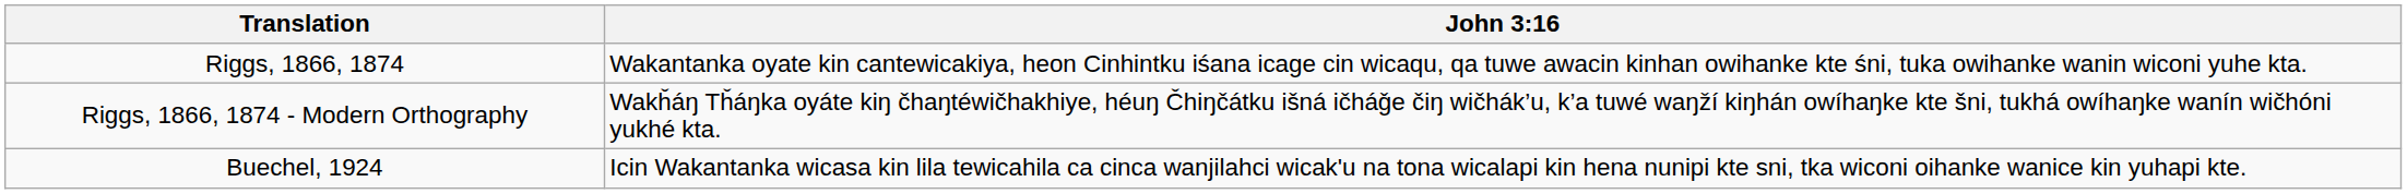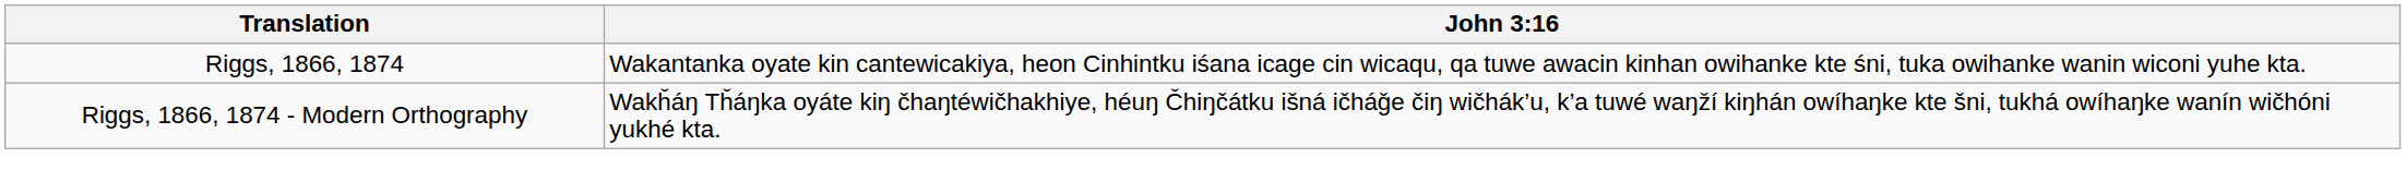 <table class="wikitable">
 <tr>
 <th style="text-align:center; width:25%;">Translation</th>
 <th>John 3:16</th>
 </tr>
 <tr>
 <td style="text-align:center;">Riggs, 1866, 1874</td>
 <td>Wakantanka oyate kin cantewicakiya, heon Cinhintku iśana icage cin wicaqu, qa tuwe awacin kinhan owihanke kte śni, tuka owihanke wanin wiconi yuhe kta.</td>
 </tr>
 <tr>
 <td style="text-align:center;">Riggs, 1866, 1874 - Modern Orthography</td>
 <td>Wakȟáŋ Tȟáŋka oyáte kiŋ čhaŋtéwičhakhiye, héuŋ Čhiŋčátku išná ičháǧe čiŋ wičhák’u, k’a tuwé waŋží kiŋhán owíhaŋke kte šni, tukhá owíhaŋke wanín wičhóni yukhé kta.</td>
 </tr>
-<tr>
-<td style="text-align:center;">Buechel, 1924</td>
-<td>Icin Wakantanka wicasa kin lila tewicahila ca cinca wanjilahci wicak'u na tona wicalapi kin hena nunipi kte sni, tka wiconi oihanke wanice kin yuhapi kte.</td>
-</tr>
 </table>
